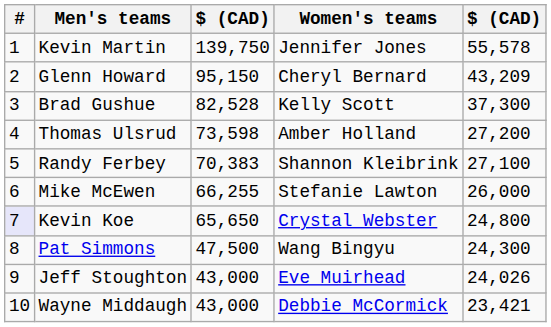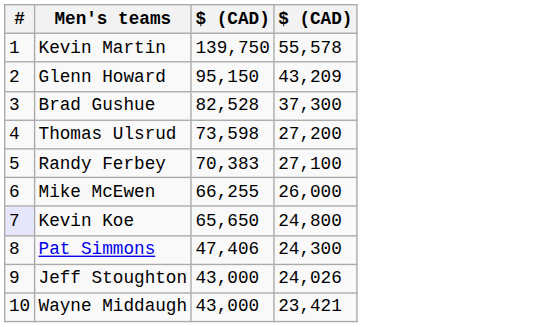 <table class="wikitable">
 <tr>
 <th>#</th>
 <th>Men's teams</th>
 <th>$ (CAD)</th>
-<th>Women's teams</th>
 <th>$ (CAD)</th>
 </tr>
 <tr>
 <td>1</td>
 <td>Kevin Martin</td>
 <td>139,750</td>
-<td>Jennifer Jones</td>
 <td>55,578</td>
 </tr>
 <tr>
 <td>2</td>
 <td>Glenn Howard</td>
 <td>95,150</td>
-<td>Cheryl Bernard</td>
 <td>43,209</td>
 </tr>
 <tr>
 <td>3</td>
 <td>Brad Gushue</td>
 <td>82,528</td>
-<td>Kelly Scott</td>
 <td>37,300</td>
 </tr>
 <tr>
 <td>4</td>
 <td>Thomas Ulsrud</td>
 <td>73,598</td>
-<td>Amber Holland</td>
 <td>27,200</td>
 </tr>
 <tr>
 <td>5</td>
 <td>Randy Ferbey</td>
 <td>70,383</td>
-<td>Shannon Kleibrink</td>
 <td>27,100</td>
 </tr>
 <tr>
 <td>6</td>
 <td>Mike McEwen</td>
 <td>66,255</td>
-<td>Stefanie Lawton</td>
 <td>26,000</td>
 </tr>
 <tr>
 <td style="background: lavender;">7</td>
 <td>Kevin Koe</td>
 <td>65,650</td>
-<td><a href='#'>Crystal Webster</a></td>
 <td>24,800</td>
 </tr>
 <tr>
 <td>8</td>
 <td><a href='#'>Pat Simmons</a></td>
-<td>47,500</td>
-<td>Wang Bingyu</td>
+<td>47,406</td>
 <td>24,300</td>
 </tr>
 <tr>
 <td>9</td>
 <td>Jeff Stoughton</td>
 <td>43,000</td>
-<td><a href='#'>Eve Muirhead</a></td>
 <td>24,026</td>
 </tr>
 <tr>
 <td>10</td>
 <td>Wayne Middaugh</td>
 <td>43,000</td>
-<td><a href='#'>Debbie McCormick</a></td>
 <td>23,421</td>
 </tr>
 </table>
